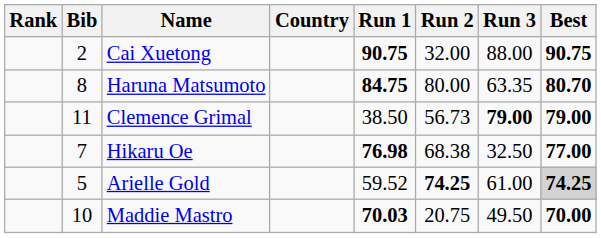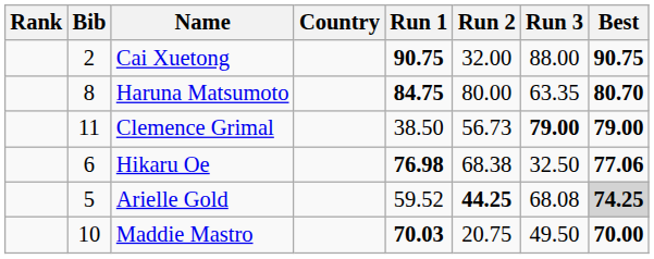 <table class="wikitable sortable" style="text-align:center">
 <tr>
 <th>Rank</th>
 <th>Bib</th>
 <th>Name</th>
 <th>Country</th>
 <th>Run 1</th>
 <th>Run 2</th>
 <th>Run 3</th>
 <th>Best</th>
 </tr>
 <tr>
 <td></td>
 <td>2</td>
 <td align=left><a href='#'>Cai Xuetong</a></td>
 <td align=left></td>
 <td><strong>90.75</strong></td>
 <td>32.00</td>
 <td>88.00</td>
 <td><strong>90.75</strong></td>
 </tr>
 <tr>
 <td></td>
 <td>8</td>
 <td align=left><a href='#'>Haruna Matsumoto</a></td>
 <td align=left></td>
 <td><strong>84.75</strong></td>
 <td>80.00</td>
 <td>63.35</td>
 <td><strong>80.70</strong></td>
 </tr>
 <tr>
 <td></td>
 <td>11</td>
 <td align=left><a href='#'>Clemence Grimal</a></td>
 <td align=left></td>
 <td>38.50</td>
 <td>56.73</td>
 <td><strong>79.00</strong></td>
 <td><strong>79.00</strong></td>
 </tr>
 <tr>
 <td></td>
-<td>7</td>
+<td>6</td>
 <td align=left><a href='#'>Hikaru Oe</a></td>
 <td align=left></td>
 <td><strong>76.98</strong></td>
 <td>68.38</td>
 <td>32.50</td>
-<td><strong>77.00</strong></td>
+<td><strong>77.06</strong></td>
 </tr>
 <tr>
 <td></td>
 <td>5</td>
 <td align=left><a href='#'>Arielle Gold</a></td>
 <td align=left></td>
 <td>59.52</td>
-<td><strong>74.25</strong></td>
-<td>61.00</td>
+<td><strong>44.25</strong></td>
+<td>68.08</td>
 <td style="background: lightgrey;"><strong>74.25</strong></td>
 </tr>
 <tr>
 <td></td>
 <td>10</td>
 <td align=left><a href='#'>Maddie Mastro</a></td>
 <td align=left></td>
 <td><strong>70.03</strong></td>
 <td>20.75</td>
 <td>49.50</td>
 <td><strong>70.00</strong></td>
 </tr>
 </table>
